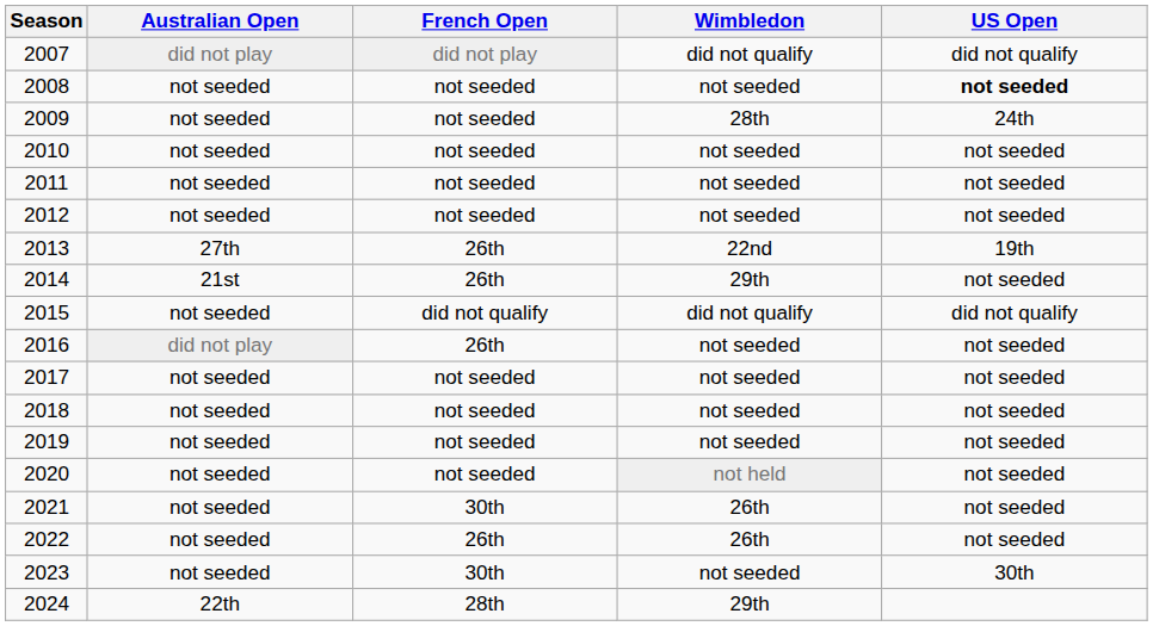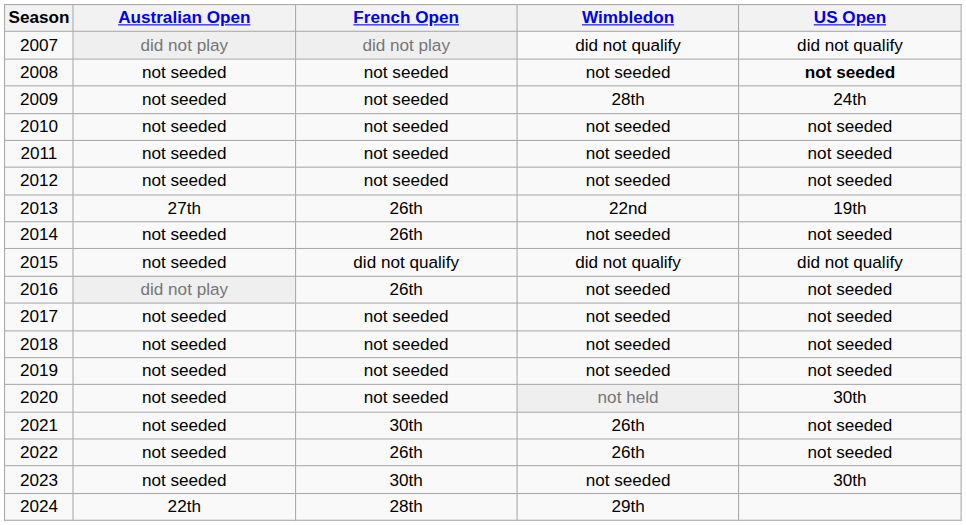 <table class=wikitable style=text-align:center>
 <tr>
 <th>Season</th>
 <th width=200><a href='#'>Australian Open</a></th>
 <th width=200><a href='#'>French Open</a></th>
 <th width=200><a href='#'>Wimbledon</a></th>
 <th width=200><a href='#'>US Open</a></th>
 </tr>
 <tr>
 <td>2007</td>
 <td bgcolor=efefef style=color:#767676>did not play</td>
 <td bgcolor=efefef style=color:#767676>did not play</td>
 <td>did not qualify</td>
 <td>did not qualify</td>
 </tr>
 <tr>
 <td>2008</td>
 <td>not seeded</td>
 <td>not seeded</td>
 <td>not seeded</td>
 <td><strong>not seeded</strong></td>
 </tr>
 <tr>
 <td>2009</td>
 <td>not seeded</td>
 <td>not seeded</td>
 <td>28th</td>
 <td>24th</td>
 </tr>
 <tr>
 <td>2010</td>
 <td>not seeded</td>
 <td>not seeded</td>
 <td>not seeded</td>
 <td>not seeded</td>
 </tr>
 <tr>
 <td>2011</td>
 <td>not seeded</td>
 <td>not seeded</td>
 <td>not seeded</td>
 <td>not seeded</td>
 </tr>
 <tr>
 <td>2012</td>
 <td>not seeded</td>
 <td>not seeded</td>
 <td>not seeded</td>
 <td>not seeded</td>
 </tr>
 <tr>
 <td>2013</td>
 <td>27th</td>
 <td>26th</td>
 <td>22nd</td>
 <td>19th</td>
 </tr>
 <tr>
 <td>2014</td>
-<td>21st</td>
+<td>not seeded</td>
 <td>26th</td>
-<td>29th</td>
+<td>not seeded</td>
 <td>not seeded</td>
 </tr>
 <tr>
 <td>2015</td>
 <td>not seeded</td>
 <td>did not qualify</td>
 <td>did not qualify</td>
 <td>did not qualify</td>
 </tr>
 <tr>
 <td>2016</td>
 <td bgcolor=efefef style=color:#767676>did not play</td>
 <td>26th</td>
 <td>not seeded</td>
 <td>not seeded</td>
 </tr>
 <tr>
 <td>2017</td>
 <td>not seeded</td>
 <td>not seeded</td>
 <td>not seeded</td>
 <td>not seeded</td>
 </tr>
 <tr>
 <td>2018</td>
 <td>not seeded</td>
 <td>not seeded</td>
 <td>not seeded</td>
 <td>not seeded</td>
 </tr>
 <tr>
 <td>2019</td>
 <td>not seeded</td>
 <td>not seeded</td>
 <td>not seeded</td>
 <td>not seeded</td>
 </tr>
 <tr>
 <td>2020</td>
 <td>not seeded</td>
 <td>not seeded</td>
 <td bgcolor=efefef style=color:#767676>not held</td>
-<td>not seeded</td>
+<td>30th</td>
 </tr>
 <tr>
 <td>2021</td>
 <td>not seeded</td>
 <td>30th</td>
 <td>26th</td>
 <td>not seeded</td>
 </tr>
 <tr>
 <td>2022</td>
 <td>not seeded</td>
 <td>26th</td>
 <td>26th</td>
 <td>not seeded</td>
 </tr>
 <tr>
 <td>2023</td>
 <td>not seeded</td>
 <td>30th</td>
 <td>not seeded</td>
 <td>30th</td>
 </tr>
 <tr>
 <td>2024</td>
 <td>22th</td>
 <td>28th</td>
 <td>29th</td>
 <td></td>
 </tr>
 </table>
